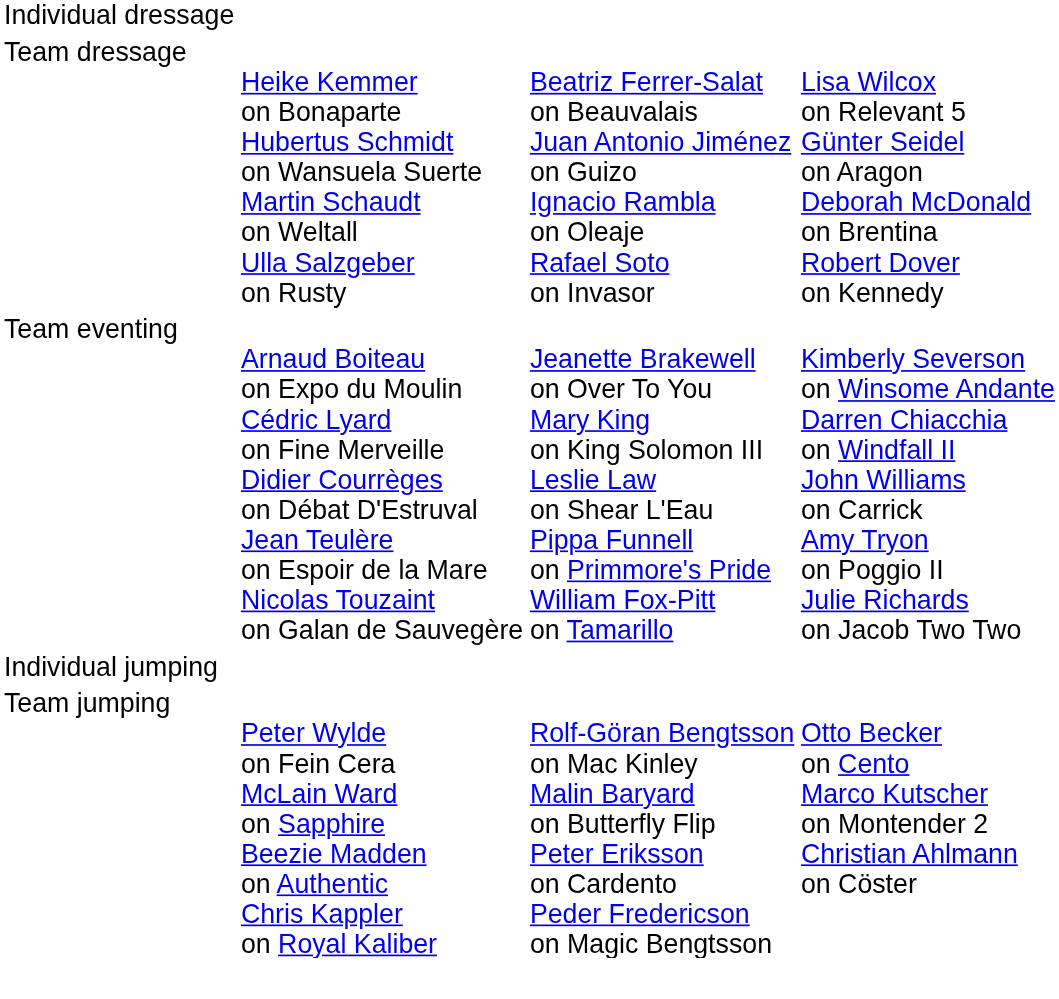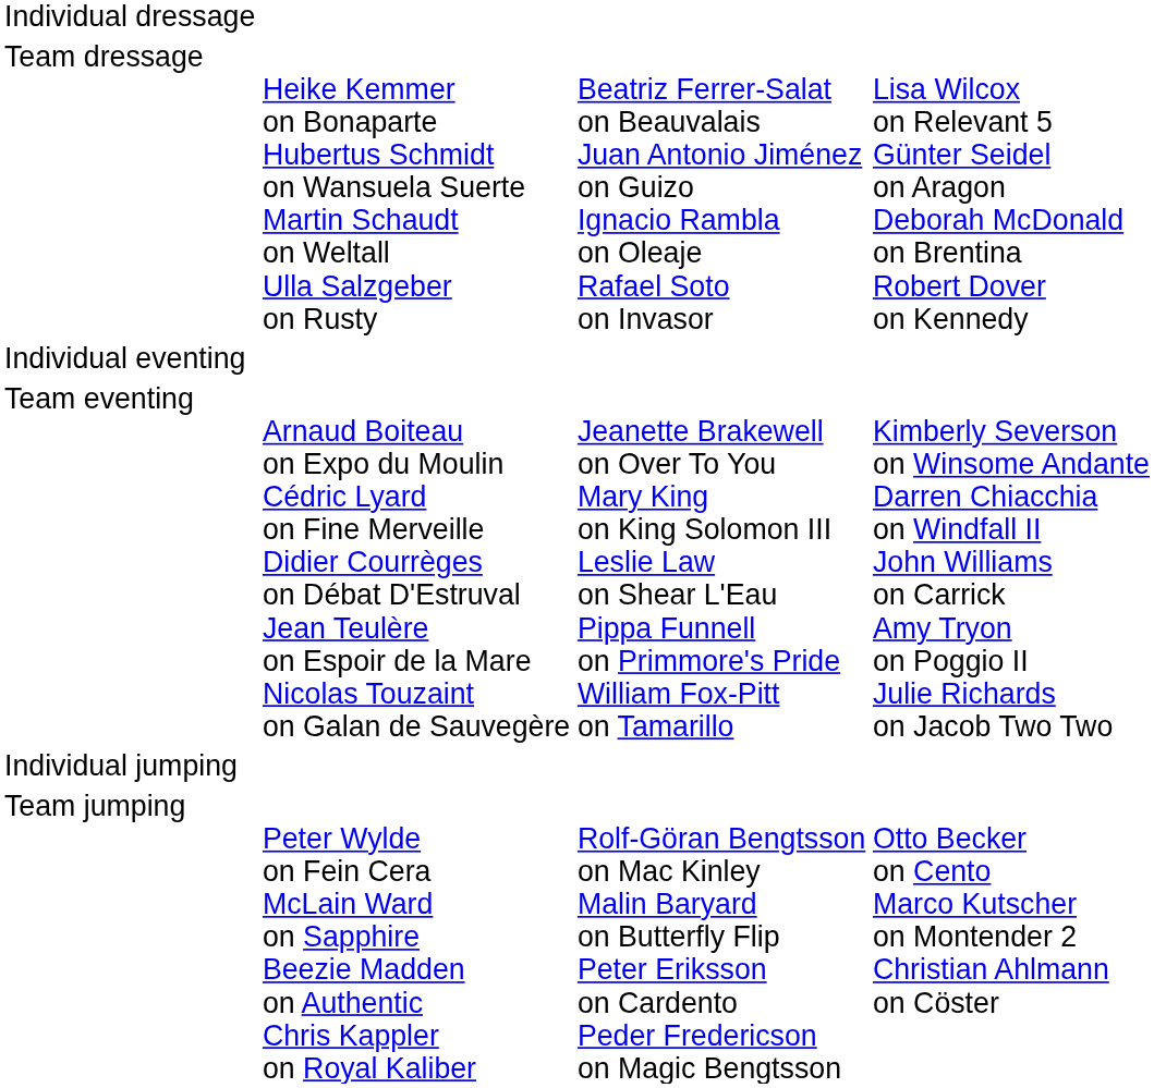 <table>
 <tr valign="top">
 <td>Individual dressage<br></td>
 <td></td>
 <td></td>
 <td></td>
 </tr>
 <tr valign="top">
 <td>Team dressage<br></td>
 <td><br><a href='#'>Heike Kemmer</a> <br> on Bonaparte<br><a href='#'>Hubertus Schmidt</a> <br> on Wansuela Suerte<br><a href='#'>Martin Schaudt</a> <br> on Weltall<br><a href='#'>Ulla Salzgeber</a> <br> on Rusty</td>
 <td><br><a href='#'>Beatriz Ferrer-Salat</a> <br> on Beauvalais<br><a href='#'>Juan Antonio Jiménez</a> <br> on Guizo<br><a href='#'>Ignacio Rambla</a> <br> on Oleaje<br><a href='#'>Rafael Soto</a> <br> on Invasor</td>
 <td><br><a href='#'>Lisa Wilcox</a> <br> on Relevant 5<br><a href='#'>Günter Seidel</a> <br> on Aragon<br><a href='#'>Deborah McDonald</a> <br> on Brentina<br><a href='#'>Robert Dover</a> <br> on Kennedy</td>
+</tr>
+<tr valign="top">
+<td>Individual eventing<br></td>
+<td></td>
+<td></td>
+<td></td>
 </tr>
 <tr valign="top">
 <td>Team eventing<br></td>
 <td><br><a href='#'>Arnaud Boiteau</a> <br> on Expo du Moulin<br><a href='#'>Cédric Lyard</a> <br> on Fine Merveille<br><a href='#'>Didier Courrèges</a> <br> on Débat D'Estruval<br><a href='#'>Jean Teulère</a> <br> on Espoir de la Mare<br><a href='#'>Nicolas Touzaint</a> <br> on Galan de Sauvegère</td>
 <td><br><a href='#'>Jeanette Brakewell</a> <br> on Over To You <br><a href='#'>Mary King</a> <br> on King Solomon III<br><a href='#'>Leslie Law</a> <br> on Shear L'Eau<br><a href='#'>Pippa Funnell</a> <br> on <a href='#'>Primmore's Pride</a><br><a href='#'>William Fox-Pitt</a> <br> on <a href='#'>Tamarillo</a></td>
 <td><br><a href='#'>Kimberly Severson</a> <br> on <a href='#'>Winsome Andante</a><br><a href='#'>Darren Chiacchia</a> <br> on <a href='#'>Windfall II</a><br><a href='#'>John Williams</a> <br> on Carrick<br><a href='#'>Amy Tryon</a> <br> on Poggio II<br><a href='#'>Julie Richards</a> <br> on Jacob Two Two</td>
 </tr>
 <tr valign="top">
 <td>Individual jumping<br></td>
 <td></td>
 <td></td>
 <td></td>
 </tr>
 <tr valign="top">
 <td>Team jumping<br></td>
 <td><br><a href='#'>Peter Wylde</a> <br> on Fein Cera<br><a href='#'>McLain Ward</a> <br> on <a href='#'>Sapphire</a><br><a href='#'>Beezie Madden</a> <br> on <a href='#'>Authentic</a><br><a href='#'>Chris Kappler</a> <br> on <a href='#'>Royal Kaliber</a></td>
 <td><br><a href='#'>Rolf-Göran Bengtsson</a> <br> on Mac Kinley<br><a href='#'>Malin Baryard</a> <br> on Butterfly Flip<br><a href='#'>Peter Eriksson</a> <br> on Cardento<br><a href='#'>Peder Fredericson</a> <br> on Magic Bengtsson</td>
 <td><br><a href='#'>Otto Becker</a> <br> on <a href='#'>Cento</a><br><a href='#'>Marco Kutscher</a> <br> on Montender 2<br><a href='#'>Christian Ahlmann</a> <br> on Cöster</td>
 </tr>
 </table>
